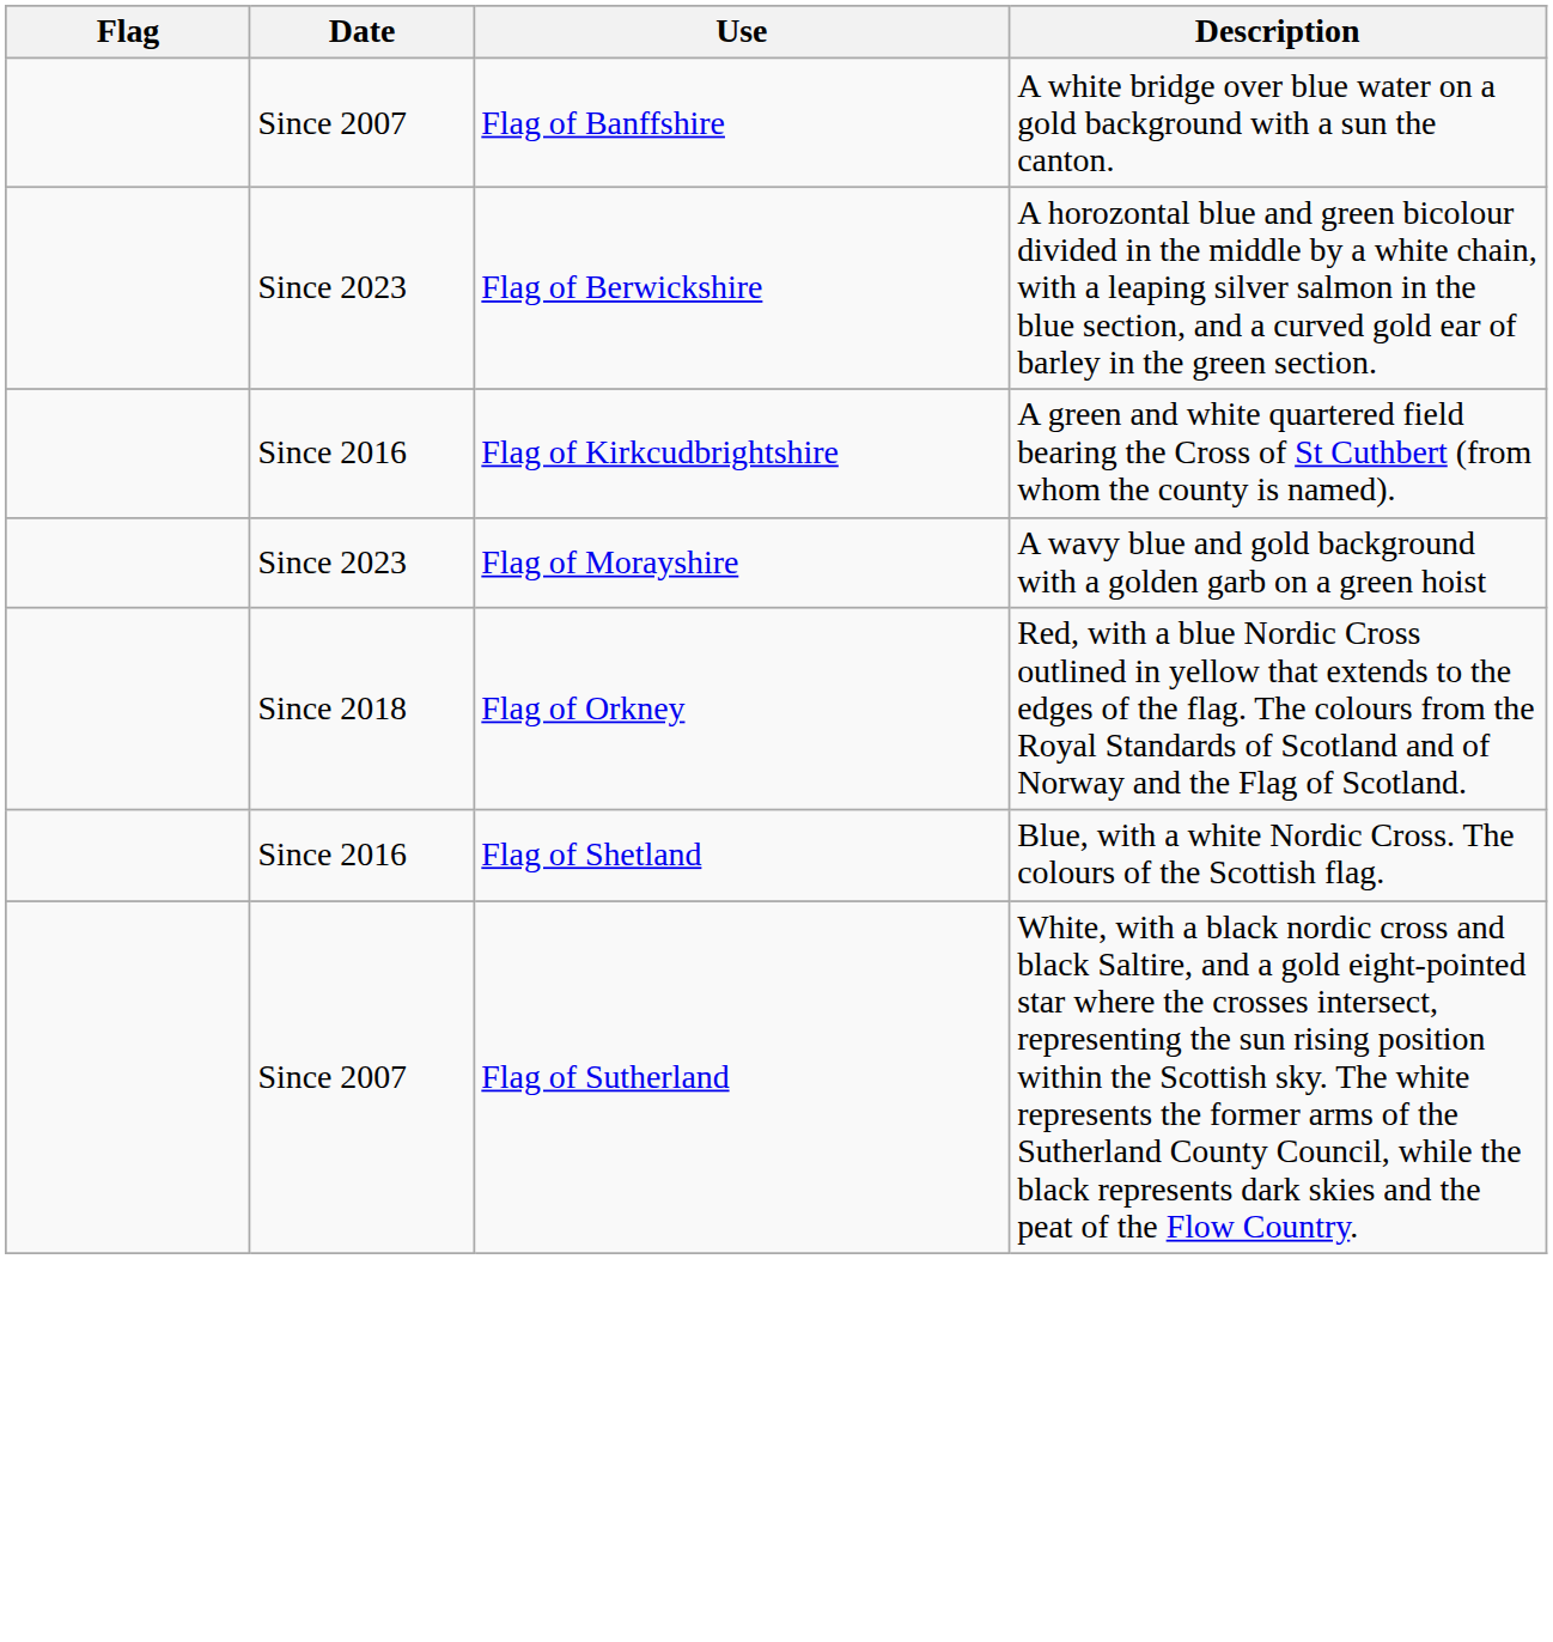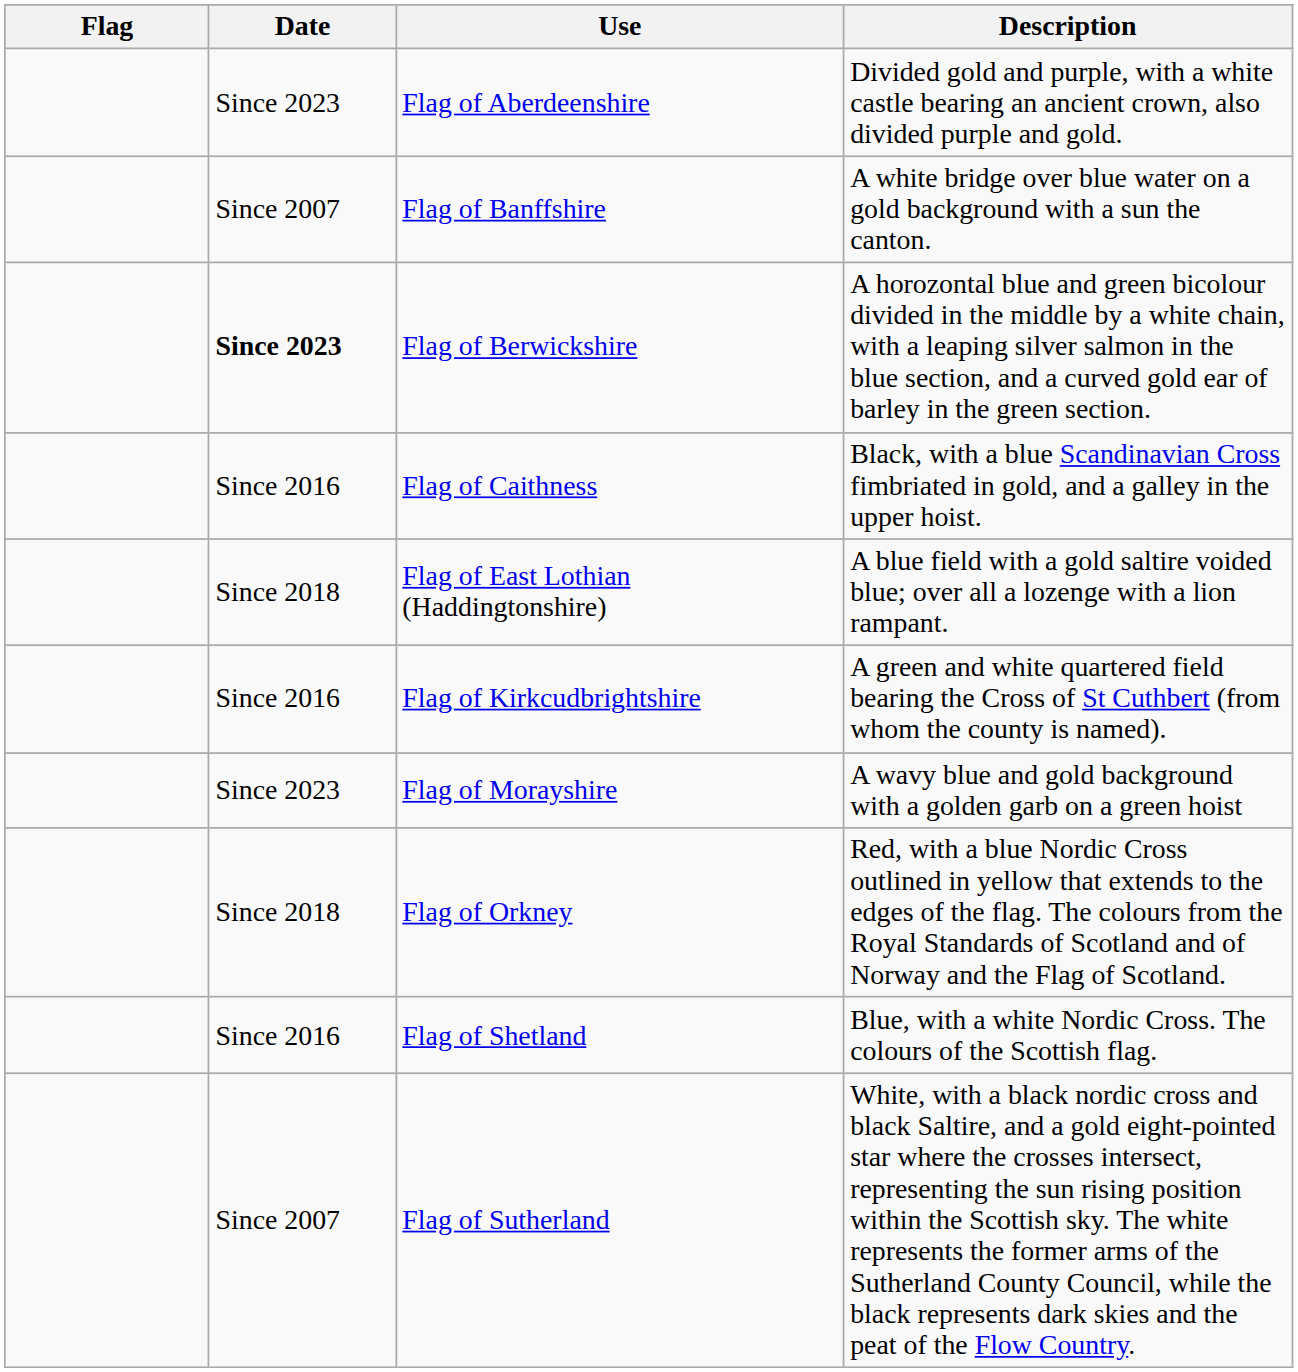 <table class="wikitable">
 <tr style="background:#efefef;">
 <th style="width:110px;">Flag</th>
 <th style="width:100px;">Date</th>
 <th style="width:250px;">Use</th>
 <th style="width:250px;">Description</th>
 </tr>
 <tr>
 <td></td>
+<td>Since 2023</td>
+<td><a href='#'>Flag of Aberdeenshire</a></td>
+<td>Divided gold and purple, with a white castle bearing an ancient crown, also divided purple and gold.</td>
+</tr>
+<tr>
+<td></td>
 <td>Since 2007</td>
 <td><a href='#'>Flag of Banffshire</a></td>
 <td>A white bridge over blue water on a gold background with a sun the canton.</td>
 </tr>
 <tr>
 <td></td>
-<td>Since 2023</td>
+<td><strong>Since 2023</strong></td>
 <td><a href='#'>Flag of Berwickshire</a></td>
 <td>A horozontal blue and green bicolour divided in the middle by a white chain, with a leaping silver salmon in the blue section, and a curved gold ear of barley in the green section.</td>
+</tr>
+<tr>
+<td></td>
+<td>Since 2016</td>
+<td><a href='#'>Flag of Caithness</a></td>
+<td>Black, with a blue <a href='#'>Scandinavian Cross</a> fimbriated in gold, and a galley in the upper hoist.</td>
+</tr>
+<tr>
+<td></td>
+<td>Since 2018</td>
+<td><a href='#'>Flag of East Lothian</a> (Haddingtonshire)</td>
+<td>A blue field with a gold saltire voided blue; over all a lozenge with a lion rampant.</td>
 </tr>
 <tr>
 <td></td>
 <td>Since 2016</td>
 <td><a href='#'>Flag of Kirkcudbrightshire</a></td>
 <td>A green and white quartered field bearing the Cross of <a href='#'>St Cuthbert</a> (from whom the county is named).</td>
 </tr>
 <tr>
 <td></td>
 <td>Since 2023</td>
 <td><a href='#'>Flag of Morayshire</a></td>
 <td>A wavy blue and gold background with a golden garb on a green hoist</td>
 </tr>
 <tr>
 <td></td>
 <td>Since 2018</td>
 <td><a href='#'>Flag of Orkney</a></td>
 <td>Red, with a blue Nordic Cross outlined in yellow that extends to the edges of the flag. The colours from the Royal Standards of Scotland and of Norway and the Flag of Scotland.</td>
 </tr>
 <tr>
 <td></td>
 <td>Since 2016</td>
 <td><a href='#'>Flag of Shetland</a></td>
 <td>Blue, with a white Nordic Cross. The colours of the Scottish flag.</td>
 </tr>
 <tr>
 <td></td>
 <td>Since 2007</td>
 <td><a href='#'>Flag of Sutherland</a></td>
 <td>White, with a black nordic cross and black Saltire, and a gold eight-pointed star where the crosses intersect, representing the sun rising position within the Scottish sky.  The white represents the former arms of the Sutherland County Council, while the black represents dark skies and the peat of the <a href='#'>Flow Country</a>.</td>
 </tr>
 </table>
